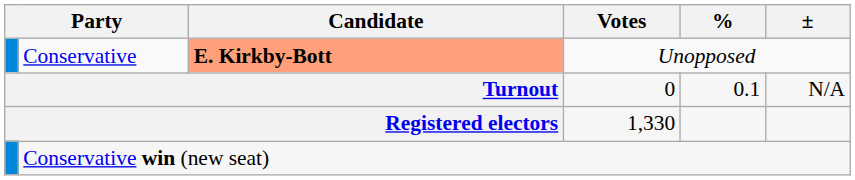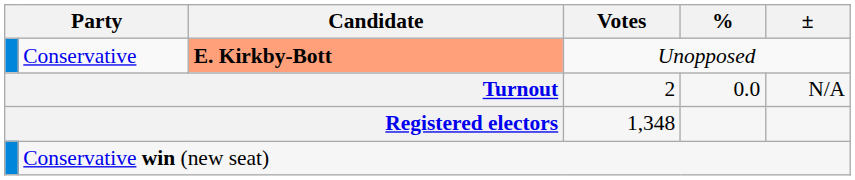 <table class=wikitable>
 <tr>
 <th scope="col" colspan="2" style="width: 130px">Party</th>
 <th scope="col" style="width: 17em">Candidate</th>
 <th scope="col" style="width: 5em">Votes</th>
 <th scope="col" style="width: 3.5em">%</th>
 <th scope="col" style="width: 3.5em">±</th>
 </tr>
 <tr>
 <td style="background:#0087DC;"></td>
 <td><a href='#'>Conservative</a></td>
 <td style="background: lightsalmon;"><strong>E. Kirkby-Bott</strong></td>
 <td style="text-align: center; "colspan="3"><em>Unopposed</em></td>
 </tr>
 <tr style="background-color:#F6F6F6">
 <th colspan="3" style="text-align: right; margin-right: 0.5em"><a href='#'>Turnout</a></th>
-<td style="text-align: right; margin-right: 0.5em">0</td>
-<td style="text-align: right; margin-right: 0.5em">0.1</td>
+<td style="text-align: right; margin-right: 0.5em">2</td>
+<td style="text-align: right; margin-right: 0.5em">0.0</td>
 <td style="text-align: right; margin-right: 0.5em">N/A</td>
 </tr>
 <tr style="background-color:#F6F6F6;">
 <th colspan="3" style="text-align:right;"><a href='#'>Registered electors</a></th>
-<td style="text-align:right; margin-right:0.5em">1,330</td>
+<td style="text-align:right; margin-right:0.5em">1,348</td>
 <td></td>
 <td></td>
 </tr>
 <tr style="background-color:#F6F6F6">
 <td style="background:#0087DC;"></td>
 <td colspan="5"><a href='#'>Conservative</a> <strong>win</strong> (new seat)</td>
 </tr>
 </table>
